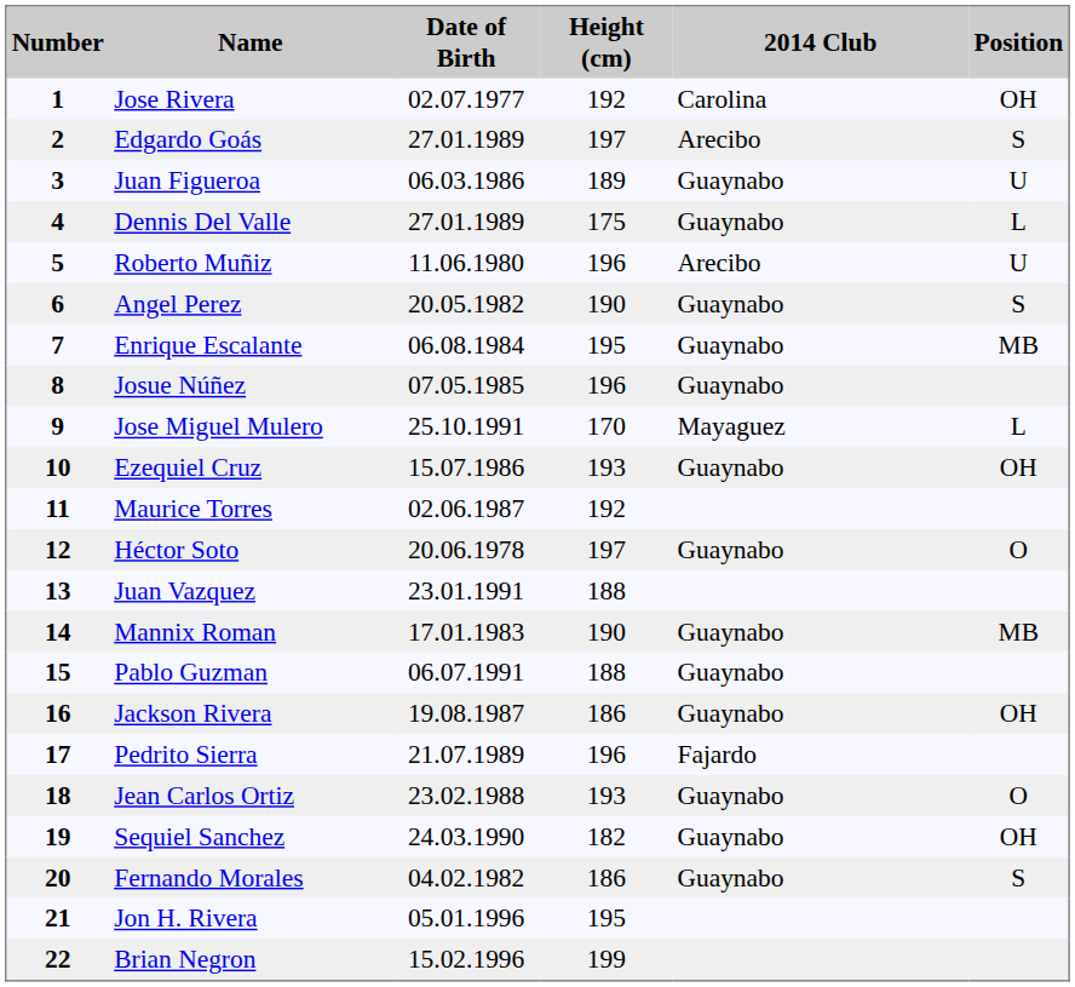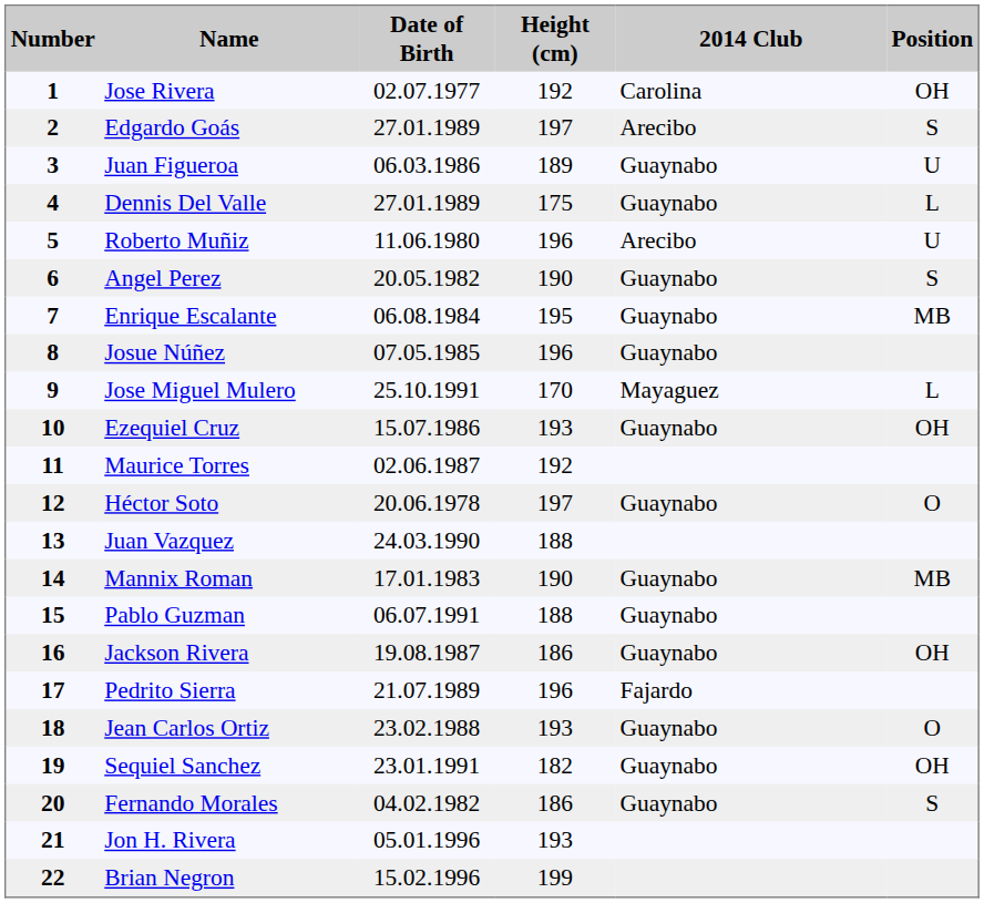 <table cellpadding="3" style="background: #f7f8ff; font-size: 95%; border: 1px solid gray; border-collapse: collapse;">
 <tr style="background:#ccc;">
 <th style="width: 10px;"><strong>Number</strong></th>
 <th style="width: 230px;"><strong>Name</strong></th>
 <th style="width: 90px;"><strong>Date of Birth</strong></th>
 <th style="width: 90px;"><strong>Height<br>(cm)</strong></th>
 <th style="width: 240px;"><strong>2014 Club</strong></th>
 <th style="width: 50px;"><strong>Position</strong></th>
 </tr>
 <tr>
 <td style="text-align:center;"><strong>1</strong></td>
 <td><a href='#'>Jose Rivera</a></td>
 <td style="text-align:center;">02.07.1977</td>
 <td style="text-align:center;">192</td>
 <td> Carolina</td>
 <td style="text-align:center;">OH</td>
 </tr>
 <tr style="background: #efefef;">
 <td style="text-align:center;"><strong>2</strong></td>
 <td><a href='#'>Edgardo Goás</a></td>
 <td style="text-align:center;">27.01.1989</td>
 <td style="text-align:center;">197</td>
 <td> Arecibo</td>
 <td style="text-align:center;">S</td>
 </tr>
 <tr>
 <td style="text-align:center;"><strong>3</strong></td>
 <td><a href='#'>Juan Figueroa</a></td>
 <td style="text-align:center;">06.03.1986</td>
 <td style="text-align:center;">189</td>
 <td> Guaynabo</td>
 <td style="text-align:center;">U</td>
 </tr>
 <tr style="background: #efefef;">
 <td style="text-align:center;"><strong>4</strong></td>
 <td><a href='#'>Dennis Del Valle</a></td>
 <td style="text-align:center;">27.01.1989</td>
 <td style="text-align:center;">175</td>
 <td> Guaynabo</td>
 <td style="text-align:center;">L</td>
 </tr>
 <tr>
 <td style="text-align:center;"><strong>5</strong></td>
 <td><a href='#'>Roberto Muñiz</a></td>
 <td style="text-align:center;">11.06.1980</td>
 <td style="text-align:center;">196</td>
 <td> Arecibo</td>
 <td style="text-align:center;">U</td>
 </tr>
 <tr style="background: #efefef;">
 <td style="text-align:center;"><strong>6</strong></td>
 <td><a href='#'>Angel Perez</a></td>
 <td style="text-align:center;">20.05.1982</td>
 <td style="text-align:center;">190</td>
 <td> Guaynabo</td>
 <td style="text-align:center;">S</td>
 </tr>
 <tr>
 <td style="text-align:center;"><strong>7</strong></td>
 <td><a href='#'>Enrique Escalante</a></td>
 <td style="text-align:center;">06.08.1984</td>
 <td style="text-align:center;">195</td>
 <td> Guaynabo</td>
 <td style="text-align:center;">MB</td>
 </tr>
 <tr style="background: #efefef;">
 <td style="text-align:center;"><strong>8</strong></td>
 <td><a href='#'>Josue Núñez</a></td>
 <td style="text-align:center;">07.05.1985</td>
 <td style="text-align:center;">196</td>
 <td> Guaynabo</td>
 <td style="text-align:center;"></td>
 </tr>
 <tr>
 <td style="text-align:center;"><strong>9</strong></td>
 <td><a href='#'>Jose Miguel Mulero</a></td>
 <td style="text-align:center;">25.10.1991</td>
 <td style="text-align:center;">170</td>
 <td> Mayaguez</td>
 <td style="text-align:center;">L</td>
 </tr>
 <tr style="background: #efefef;">
 <td style="text-align:center;"><strong>10</strong></td>
 <td><a href='#'>Ezequiel Cruz</a></td>
 <td style="text-align:center;">15.07.1986</td>
 <td style="text-align:center;">193</td>
 <td> Guaynabo</td>
 <td style="text-align:center;">OH</td>
 </tr>
 <tr>
 <td style="text-align:center;"><strong>11</strong></td>
 <td><a href='#'>Maurice Torres</a></td>
 <td style="text-align:center;">02.06.1987</td>
 <td style="text-align:center;">192</td>
 <td></td>
 <td style="text-align:center;"></td>
 </tr>
 <tr style="background: #efefef;">
 <td style="text-align:center;"><strong>12</strong></td>
 <td><a href='#'>Héctor Soto</a></td>
 <td style="text-align:center;">20.06.1978</td>
 <td style="text-align:center;">197</td>
 <td> Guaynabo</td>
 <td style="text-align:center;">O</td>
 </tr>
 <tr>
 <td style="text-align:center;"><strong>13</strong></td>
 <td><a href='#'>Juan Vazquez</a></td>
-<td style="text-align:center;">23.01.1991</td>
+<td style="text-align:center;">24.03.1990</td>
 <td style="text-align:center;">188</td>
 <td></td>
 <td style="text-align:center;"></td>
 </tr>
 <tr style="background: #efefef;">
 <td style="text-align:center;"><strong>14</strong></td>
 <td><a href='#'>Mannix Roman</a></td>
 <td style="text-align:center;">17.01.1983</td>
 <td style="text-align:center;">190</td>
 <td> Guaynabo</td>
 <td style="text-align:center;">MB</td>
 </tr>
 <tr>
 <td style="text-align:center;"><strong>15</strong></td>
 <td><a href='#'>Pablo Guzman</a></td>
 <td style="text-align:center;">06.07.1991</td>
 <td style="text-align:center;">188</td>
 <td> Guaynabo</td>
 <td style="text-align:center;"></td>
 </tr>
 <tr style="background: #efefef;">
 <td style="text-align:center;"><strong>16</strong></td>
 <td><a href='#'>Jackson Rivera</a></td>
 <td style="text-align:center;">19.08.1987</td>
 <td style="text-align:center;">186</td>
 <td> Guaynabo</td>
 <td style="text-align:center;">OH</td>
 </tr>
 <tr>
 <td style="text-align:center;"><strong>17</strong></td>
 <td><a href='#'>Pedrito Sierra</a></td>
 <td style="text-align:center;">21.07.1989</td>
 <td style="text-align:center;">196</td>
 <td> Fajardo</td>
 <td style="text-align:center;"></td>
 </tr>
 <tr style="background: #efefef;">
 <td style="text-align:center;"><strong>18</strong></td>
 <td><a href='#'>Jean Carlos Ortiz</a></td>
 <td style="text-align:center;">23.02.1988</td>
 <td style="text-align:center;">193</td>
 <td> Guaynabo</td>
 <td style="text-align:center;">O</td>
 </tr>
 <tr>
 <td style="text-align:center;"><strong>19</strong></td>
 <td><a href='#'>Sequiel Sanchez</a></td>
-<td style="text-align:center;">24.03.1990</td>
+<td style="text-align:center;">23.01.1991</td>
 <td style="text-align:center;">182</td>
 <td> Guaynabo</td>
 <td style="text-align:center;">OH</td>
 </tr>
 <tr style="background: #efefef;">
 <td style="text-align:center;"><strong>20</strong></td>
 <td><a href='#'>Fernando Morales</a></td>
 <td style="text-align:center;">04.02.1982</td>
 <td style="text-align:center;">186</td>
 <td> Guaynabo</td>
 <td style="text-align:center;">S</td>
 </tr>
 <tr>
 <td style="text-align:center;"><strong>21</strong></td>
 <td><a href='#'>Jon H. Rivera</a></td>
 <td style="text-align:center;">05.01.1996</td>
-<td style="text-align:center;">195</td>
+<td style="text-align:center;">193</td>
 <td></td>
 <td style="text-align:center;"></td>
 </tr>
 <tr style="background: #efefef;">
 <td style="text-align:center;"><strong>22</strong></td>
 <td><a href='#'>Brian Negron</a></td>
 <td style="text-align:center;">15.02.1996</td>
 <td style="text-align:center;">199</td>
 <td></td>
 <td style="text-align:center;"></td>
 </tr>
 </table>
